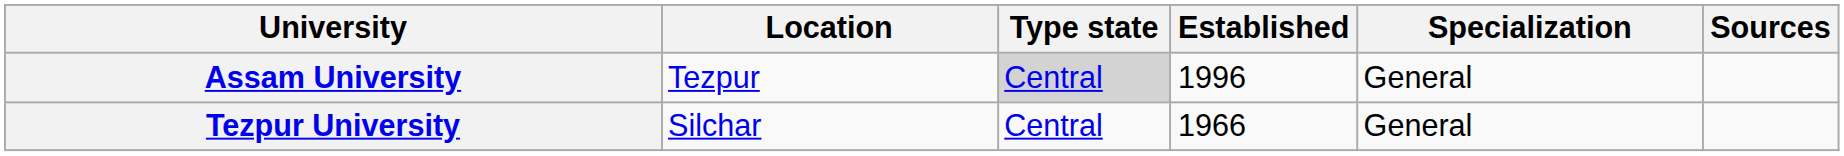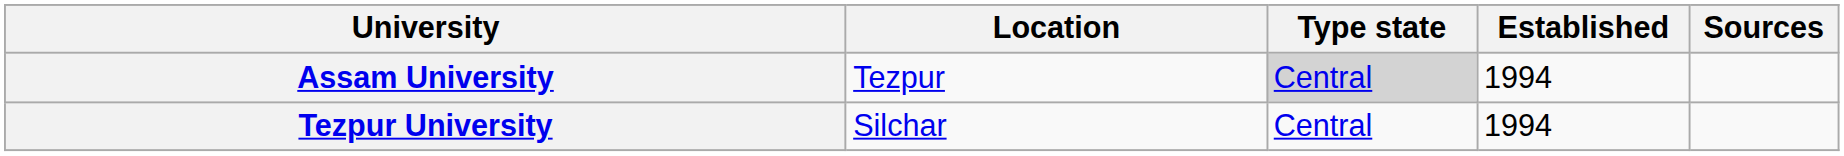 <table class="wikitable sortable collapsible plainrowheaders" border="1" style="text-align:left; width:76%">
 <tr>
 <th scope="col" style="width: 40%;">University</th>
 <th scope="col" style="width: 20%;">Location</th>
 <th scope="col" style="width: 10%;">Type state</th>
 <th scope="col" style="width: 10%;">Established</th>
-<th scope="col" style="width: 20%;">Specialization</th>
 <th scope="col" style="width: 05%;" class="unsortable">Sources</th>
 </tr>
 <tr>
 <th scope="row"><a href='#'>Assam University</a></th>
 <td><a href='#'>Tezpur</a></td>
 <td style="background: lightgrey;"><a href='#'>Central</a></td>
-<td>1996</td>
-<td>General</td>
+<td>1994</td>
 <td></td>
 </tr>
 <tr>
 <th scope="row"><a href='#'>Tezpur University</a></th>
 <td><a href='#'>Silchar</a></td>
 <td><a href='#'>Central</a></td>
-<td>1966</td>
-<td>General</td>
+<td>1994</td>
 <td></td>
 </tr>
 </table>
